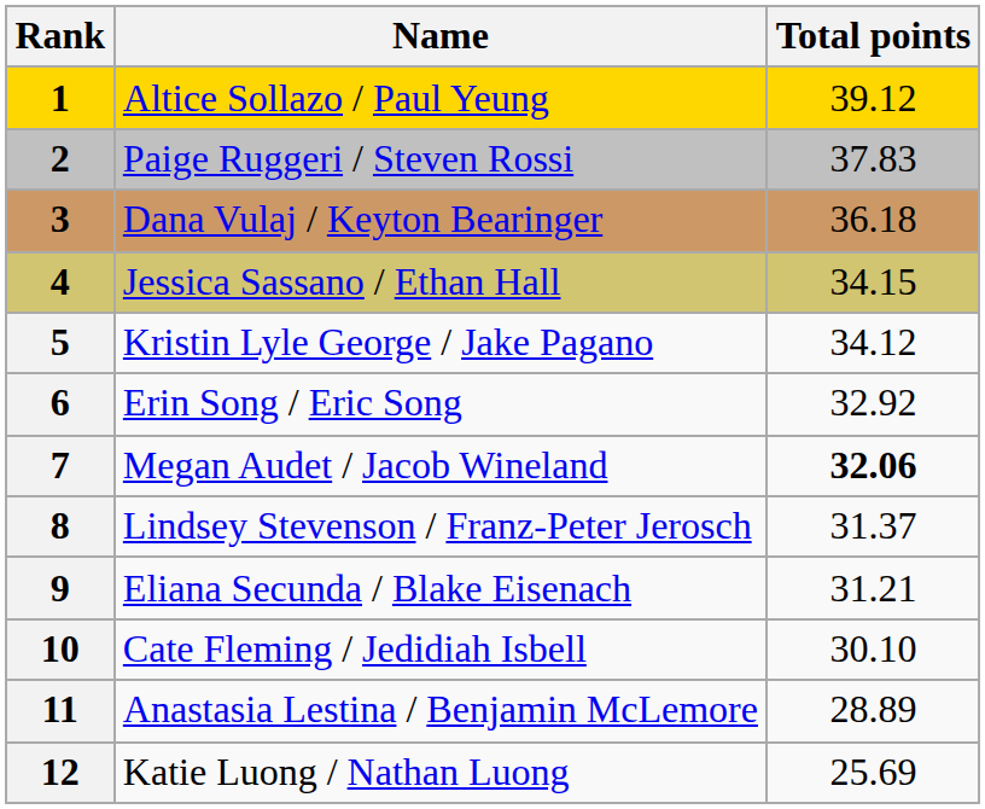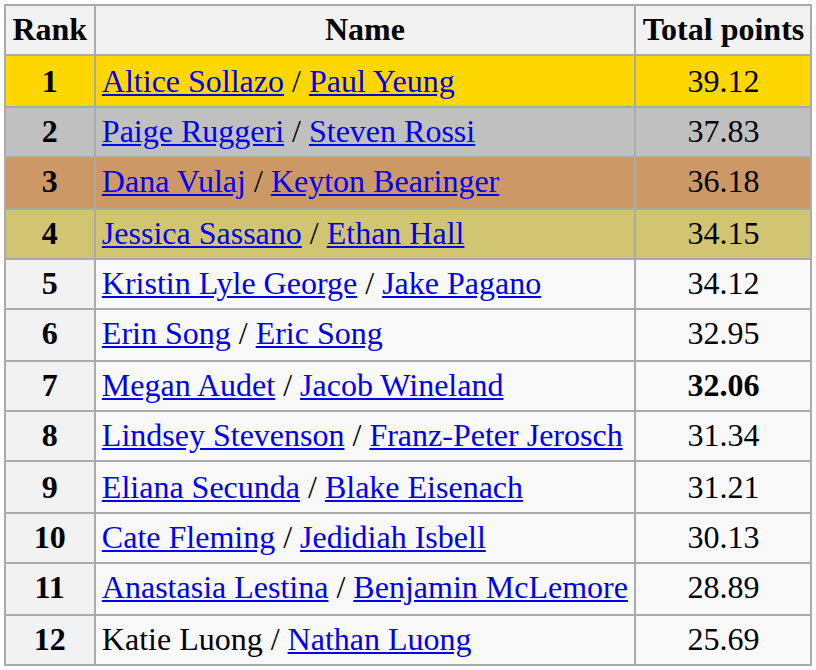 <table class="wikitable sortable">
 <tr>
 <th>Rank</th>
 <th>Name</th>
 <th>Total points</th>
 </tr>
 <tr bgcolor="gold">
 <td align="center"><strong>1</strong></td>
 <td><a href='#'>Altice Sollazo</a> / <a href='#'>Paul Yeung</a></td>
 <td align="center">39.12</td>
 </tr>
 <tr bgcolor="silver">
 <td align="center"><strong>2</strong></td>
 <td><a href='#'>Paige Ruggeri</a> / <a href='#'>Steven Rossi</a></td>
 <td align="center">37.83</td>
 </tr>
 <tr bgcolor="cc9966">
 <td align="center"><strong>3</strong></td>
 <td><a href='#'>Dana Vulaj</a> / <a href='#'>Keyton Bearinger</a></td>
 <td align="center">36.18</td>
 </tr>
 <tr bgcolor="#d1c571">
 <td align="center"><strong>4</strong></td>
 <td><a href='#'>Jessica Sassano</a> / <a href='#'>Ethan Hall</a></td>
 <td align="center">34.15</td>
 </tr>
 <tr>
 <th>5</th>
 <td><a href='#'>Kristin Lyle George</a> / <a href='#'>Jake Pagano</a></td>
 <td align="center">34.12</td>
 </tr>
 <tr>
 <th>6</th>
 <td><a href='#'>Erin Song</a> / <a href='#'>Eric Song</a></td>
-<td align="center">32.92</td>
+<td align="center">32.95</td>
 </tr>
 <tr>
 <th>7</th>
 <td><a href='#'>Megan Audet</a> / <a href='#'>Jacob Wineland</a></td>
 <td align="center"><strong>32.06</strong></td>
 </tr>
 <tr>
 <th>8</th>
 <td><a href='#'>Lindsey Stevenson</a> / <a href='#'>Franz-Peter Jerosch</a></td>
-<td align="center">31.37</td>
+<td align="center">31.34</td>
 </tr>
 <tr>
 <th>9</th>
 <td><a href='#'>Eliana Secunda</a> / <a href='#'>Blake Eisenach</a></td>
 <td align="center">31.21</td>
 </tr>
 <tr>
 <th>10</th>
 <td><a href='#'>Cate Fleming</a> / <a href='#'>Jedidiah Isbell</a></td>
-<td align="center">30.10</td>
+<td align="center">30.13</td>
 </tr>
 <tr>
 <th>11</th>
 <td><a href='#'>Anastasia Lestina</a> / <a href='#'>Benjamin McLemore</a></td>
 <td align="center">28.89</td>
 </tr>
 <tr>
 <th>12</th>
 <td>Katie Luong / <a href='#'>Nathan Luong</a></td>
 <td align="center">25.69</td>
 </tr>
 </table>
